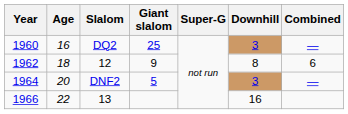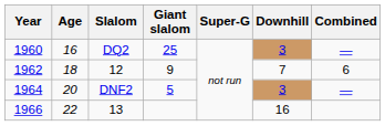 <table class=wikitable style="text-align:center">
 <tr>
 <th>  Year  </th>
 <th> Age </th>
 <th> Slalom </th>
 <th> Giant <br> slalom </th>
 <th>Super-G</th>
 <th>Downhill</th>
 <th>Combined</th>
 </tr>
 <tr>
 <td><a href='#'>1960</a></td>
 <td><em>16</em></td>
 <td><a href='#'>DQ2</a></td>
 <td><a href='#'>25</a></td>
 <td rowspan=4><small><em>not run</em></small></td>
 <td style="background:#c96;"><a href='#'>3</a></td>
 <td><a href='#'>—</a></td>
 </tr>
 <tr>
 <td><a href='#'>1962</a></td>
 <td><em>18</em></td>
 <td>12</td>
 <td>9</td>
-<td>8</td>
+<td>7</td>
 <td>6</td>
 </tr>
 <tr>
 <td><a href='#'>1964</a></td>
 <td><em>20</em></td>
 <td><a href='#'>DNF2</a></td>
 <td><a href='#'>5</a></td>
 <td style="background:#c96;"><a href='#'>3</a></td>
 <td><a href='#'>—</a></td>
 </tr>
 <tr>
 <td><a href='#'>1966</a></td>
 <td><em>22</em></td>
 <td>13</td>
 <td></td>
 <td>16</td>
 <td></td>
 </tr>
 </table>
